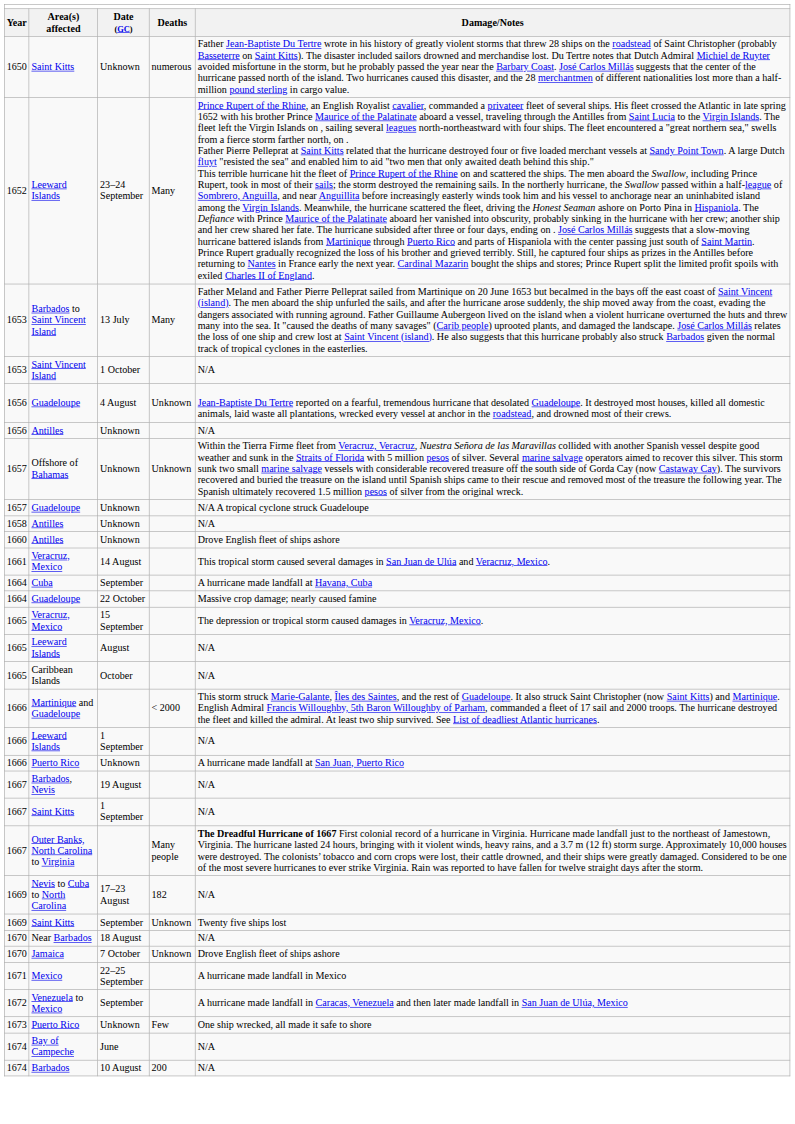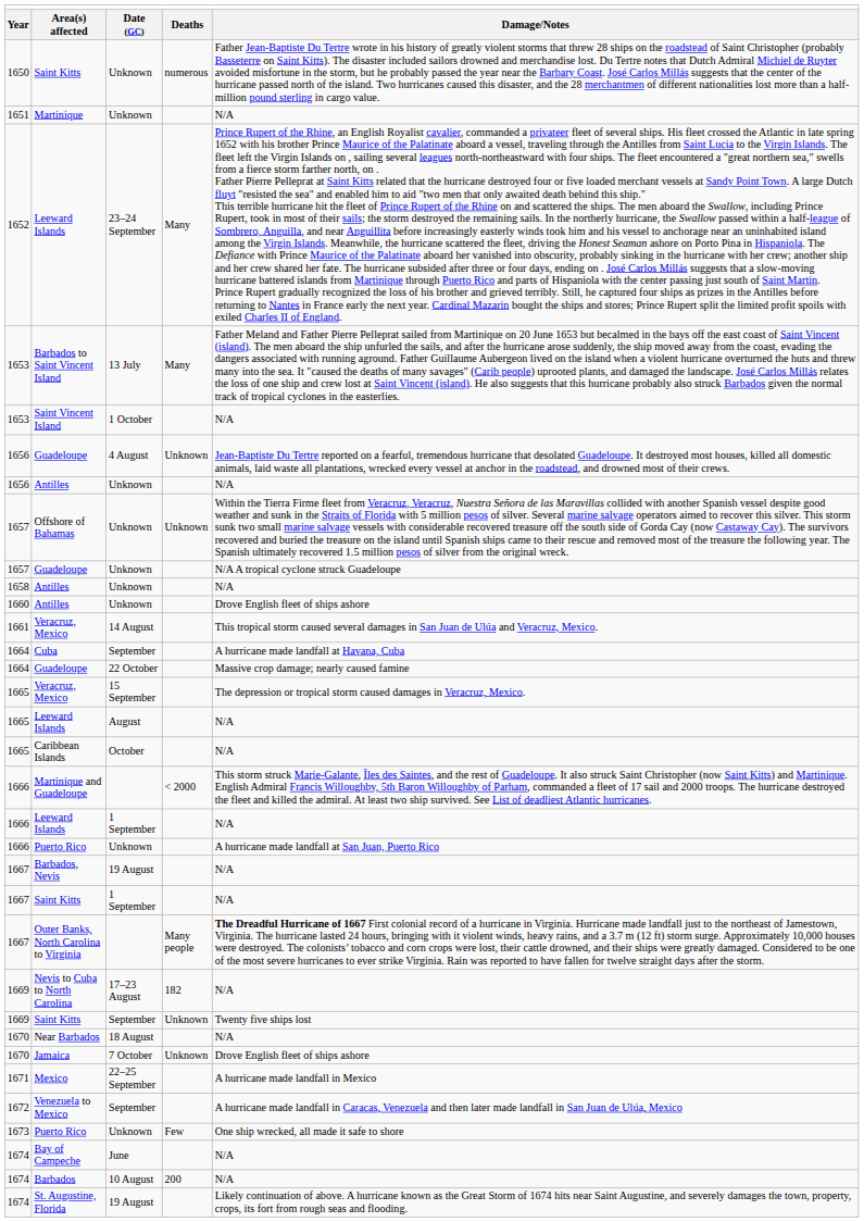 <table class="wikitable">
 <tr style="background:white">
 <td colspan=5></td>
 </tr>
 <tr>
 <th>Year</th>
 <th>Area(s) affected</th>
 <th>Date<br><small>(<a href='#'>GC</a>)</small></th>
 <th>Deaths</th>
 <th>Damage/Notes</th>
 </tr>
 <tr>
 <td>1650</td>
 <td><a href='#'>Saint Kitts</a></td>
 <td>Unknown</td>
 <td>numerous</td>
 <td>Father <a href='#'>Jean-Baptiste Du Tertre</a> wrote in his history of greatly violent storms that threw 28 ships on the <a href='#'>roadstead</a> of Saint Christopher (probably <a href='#'>Basseterre</a> on <a href='#'>Saint Kitts</a>). The disaster included sailors drowned and merchandise lost. Du Tertre notes that Dutch Admiral <a href='#'>Michiel de Ruyter</a> avoided misfortune in the storm, but he probably passed the year near the <a href='#'>Barbary Coast</a>. <a href='#'>José Carlos Millás</a> suggests that the center of the hurricane passed north of the island. Two hurricanes caused this disaster, and the 28 <a href='#'>merchantmen</a> of different nationalities lost more than a half-million <a href='#'>pound sterling</a> in cargo value.</td>
+</tr>
+<tr>
+<td>1651</td>
+<td><a href='#'>Martinique</a></td>
+<td>Unknown</td>
+<td></td>
+<td>N/A </td>
 </tr>
 <tr>
 <td>1652</td>
 <td><a href='#'>Leeward Islands</a></td>
 <td>23–24 September</td>
 <td>Many</td>
 <td><a href='#'>Prince Rupert of the Rhine</a>, an English Royalist <a href='#'>cavalier</a>, commanded a <a href='#'>privateer</a> fleet of several ships. His fleet crossed the Atlantic in late spring 1652 with his brother Prince <a href='#'>Maurice of the Palatinate</a> aboard a vessel, traveling through the Antilles from <a href='#'>Saint Lucia</a> to the <a href='#'>Virgin Islands</a>. The fleet left the Virgin Islands on , sailing several <a href='#'>leagues</a> north-northeastward with four ships. The fleet encountered a "great northern sea," swells from a fierce storm farther north, on .<br>Father Pierre Pelleprat at <a href='#'>Saint Kitts</a> related that the hurricane destroyed four or five loaded merchant vessels at <a href='#'>Sandy Point Town</a>. A large Dutch <a href='#'>fluyt</a> "resisted the sea" and enabled him to aid "two men that only awaited death behind this ship."<br>This terrible hurricane hit the fleet of <a href='#'>Prince Rupert of the Rhine</a> on  and scattered the ships. The men aboard the <em>Swallow</em>, including Prince Rupert, took in most of their <a href='#'>sails</a>; the storm destroyed the remaining sails. In the northerly hurricane, the <em>Swallow</em> passed within a half-<a href='#'>league</a> of <a href='#'>Sombrero, Anguilla</a>, and near <a href='#'>Anguillita</a> before increasingly easterly winds took him and his vessel to anchorage near an uninhabited island among the <a href='#'>Virgin Islands</a>. Meanwhile, the hurricane scattered the fleet, driving the <em>Honest Seaman</em> ashore on Porto Pina in <a href='#'>Hispaniola</a>. The <em>Defiance</em> with Prince <a href='#'>Maurice of the Palatinate</a> aboard her vanished into obscurity, probably sinking in the hurricane with her crew; another ship and her crew shared her fate. The hurricane subsided after three or four days, ending on . <a href='#'>José Carlos Millás</a> suggests that a slow-moving hurricane battered islands from <a href='#'>Martinique</a> through <a href='#'>Puerto Rico</a> and parts of Hispaniola with the center passing just south of <a href='#'>Saint Martin</a>.<br>Prince Rupert gradually recognized the loss of his brother and grieved terribly. Still, he captured four ships as prizes in the Antilles before returning to <a href='#'>Nantes</a> in France early the next year. <a href='#'>Cardinal Mazarin</a> bought the ships and stores; Prince Rupert split the limited profit spoils with exiled <a href='#'>Charles II of England</a>.</td>
 </tr>
 <tr>
 <td>1653</td>
 <td><a href='#'>Barbados</a> to <a href='#'>Saint Vincent Island</a></td>
 <td>13 July</td>
 <td>Many</td>
 <td>Father Meland and Father Pierre Pelleprat sailed from Martinique on 20 June 1653 but becalmed in the bays off the east coast of <a href='#'>Saint Vincent (island)</a>. The men aboard the ship unfurled the sails, and after the hurricane arose suddenly, the ship moved away from the coast, evading the dangers associated with running aground. Father Guillaume Aubergeon lived on the island when a violent hurricane overturned the huts and threw many into the sea. It "caused the deaths of many savages" (<a href='#'>Carib people</a>) uprooted plants, and damaged the landscape. <a href='#'>José Carlos Millás</a> relates the loss of one ship and crew lost at <a href='#'>Saint Vincent (island)</a>. He also suggests that this hurricane probably also struck <a href='#'>Barbados</a> given the normal track of tropical cyclones in the easterlies.</td>
 </tr>
 <tr>
 <td>1653</td>
 <td><a href='#'>Saint Vincent Island</a></td>
 <td>1 October</td>
 <td></td>
 <td>N/A </td>
 </tr>
 <tr>
 <td>1656</td>
 <td><a href='#'>Guadeloupe</a></td>
 <td>4 August</td>
 <td>Unknown</td>
 <td><br><a href='#'>Jean-Baptiste Du Tertre</a> reported on a fearful, tremendous hurricane that desolated <a href='#'>Guadeloupe</a>. It destroyed most houses, killed all domestic animals, laid waste all plantations, wrecked every vessel at anchor in the <a href='#'>roadstead</a>, and drowned most of their crews.</td>
 </tr>
 <tr>
 <td>1656</td>
 <td><a href='#'>Antilles</a></td>
 <td>Unknown</td>
 <td></td>
 <td>N/A </td>
 </tr>
 <tr>
 <td>1657</td>
 <td>Offshore of <a href='#'>Bahamas</a></td>
 <td>Unknown</td>
 <td>Unknown</td>
 <td>Within the Tierra Firme fleet from <a href='#'>Veracruz, Veracruz</a>, <em>Nuestra Señora de las Maravillas</em> collided with another Spanish vessel despite good weather and sunk in the <a href='#'>Straits of Florida</a> with 5 million <a href='#'>pesos</a> of silver. Several <a href='#'>marine salvage</a> operators aimed to recover this silver. This storm sunk two small <a href='#'>marine salvage</a> vessels with considerable recovered treasure off the south side of Gorda Cay (now <a href='#'>Castaway Cay</a>). The survivors recovered and buried the treasure on the island until Spanish ships came to their rescue and removed most of the treasure the following year. The Spanish ultimately recovered 1.5 million <a href='#'>pesos</a> of silver from the original wreck.</td>
 </tr>
 <tr>
 <td>1657</td>
 <td><a href='#'>Guadeloupe</a></td>
 <td>Unknown</td>
 <td></td>
 <td>N/A A tropical cyclone struck Guadeloupe </td>
 </tr>
 <tr>
 <td>1658</td>
 <td><a href='#'>Antilles</a></td>
 <td>Unknown</td>
 <td></td>
 <td>N/A </td>
 </tr>
 <tr>
 <td>1660</td>
 <td><a href='#'>Antilles</a></td>
 <td>Unknown</td>
 <td></td>
 <td>Drove English fleet of ships ashore</td>
 </tr>
 <tr>
 <td>1661</td>
 <td><a href='#'>Veracruz, Mexico</a></td>
 <td>14 August</td>
 <td></td>
 <td>This tropical storm caused several damages in <a href='#'>San Juan de Ulúa</a> and <a href='#'>Veracruz, Mexico</a>.</td>
 </tr>
 <tr>
 <td>1664</td>
 <td><a href='#'>Cuba</a></td>
 <td>September</td>
 <td></td>
 <td>A hurricane made landfall at <a href='#'>Havana, Cuba</a></td>
 </tr>
 <tr>
 <td>1664</td>
 <td><a href='#'>Guadeloupe</a></td>
 <td>22 October</td>
 <td></td>
 <td>Massive crop damage; nearly caused famine</td>
 </tr>
 <tr>
 <td>1665</td>
 <td><a href='#'>Veracruz, Mexico</a></td>
 <td>15 September</td>
 <td></td>
 <td>The depression or tropical storm caused damages in <a href='#'>Veracruz, Mexico</a>.</td>
 </tr>
 <tr>
 <td>1665</td>
 <td><a href='#'>Leeward Islands</a></td>
 <td>August</td>
 <td></td>
 <td>N/A </td>
 </tr>
 <tr>
 <td>1665</td>
 <td>Caribbean Islands</td>
 <td>October</td>
 <td></td>
 <td>N/A </td>
 </tr>
 <tr>
 <td>1666</td>
 <td><a href='#'>Martinique</a> and <a href='#'>Guadeloupe</a></td>
 <td></td>
 <td>< 2000</td>
 <td>This storm struck <a href='#'>Marie-Galante</a>, <a href='#'>Îles des Saintes</a>, and the rest of <a href='#'>Guadeloupe</a>. It also struck Saint Christopher (now <a href='#'>Saint Kitts</a>) and <a href='#'>Martinique</a>. English Admiral <a href='#'>Francis Willoughby, 5th Baron Willoughby of Parham</a>, commanded a fleet of 17 sail and 2000 troops. The hurricane destroyed the fleet and killed the admiral. At least two ship survived. See <a href='#'>List of deadliest Atlantic hurricanes</a>.</td>
 </tr>
 <tr>
 <td>1666</td>
 <td><a href='#'>Leeward Islands</a></td>
 <td>1 September</td>
 <td></td>
 <td>N/A </td>
 </tr>
 <tr>
 <td>1666</td>
 <td><a href='#'>Puerto Rico</a></td>
 <td>Unknown</td>
 <td></td>
 <td>A hurricane made landfall at <a href='#'>San Juan, Puerto Rico</a></td>
 </tr>
 <tr>
 <td>1667</td>
 <td><a href='#'>Barbados</a>, <a href='#'>Nevis</a></td>
 <td>19 August</td>
 <td></td>
 <td>N/A </td>
 </tr>
 <tr>
 <td>1667</td>
 <td><a href='#'>Saint Kitts</a></td>
 <td>1 September</td>
 <td></td>
 <td>N/A </td>
 </tr>
 <tr>
 <td>1667</td>
 <td><a href='#'>Outer Banks, North Carolina</a> to <a href='#'>Virginia</a></td>
 <td></td>
 <td>Many people</td>
 <td><strong>The Dreadful Hurricane of 1667</strong> First colonial record of a hurricane in Virginia. Hurricane made landfall just to the northeast of Jamestown, Virginia. The hurricane lasted 24 hours, bringing with it violent winds, heavy rains, and a 3.7 m (12 ft) storm surge. Approximately 10,000 houses were destroyed. The colonists’ tobacco and corn crops were lost, their cattle drowned, and their ships were greatly damaged. Considered to be one of the most severe hurricanes to ever strike Virginia. Rain was reported to have fallen for twelve straight days after the storm.</td>
 </tr>
 <tr>
 <td>1669</td>
 <td><a href='#'>Nevis</a> to <a href='#'>Cuba</a> to <a href='#'>North Carolina</a></td>
 <td>17–23 August</td>
 <td>182</td>
 <td>N/A</td>
 </tr>
 <tr>
 <td>1669</td>
 <td><a href='#'>Saint Kitts</a></td>
 <td>September</td>
 <td>Unknown</td>
 <td>Twenty five ships lost</td>
 </tr>
 <tr>
 <td>1670</td>
 <td>Near <a href='#'>Barbados</a></td>
 <td>18 August</td>
 <td></td>
 <td>N/A </td>
 </tr>
 <tr>
 <td>1670</td>
 <td><a href='#'>Jamaica</a></td>
 <td>7 October</td>
 <td>Unknown</td>
 <td>Drove English fleet of ships ashore</td>
 </tr>
 <tr>
 <td>1671</td>
 <td><a href='#'>Mexico</a></td>
 <td>22–25 September</td>
 <td></td>
 <td>A hurricane made landfall in Mexico </td>
 </tr>
 <tr>
 <td>1672</td>
 <td><a href='#'>Venezuela</a> to <a href='#'>Mexico</a></td>
 <td>September</td>
 <td></td>
 <td>A hurricane made landfall in <a href='#'>Caracas, Venezuela</a> and then later made landfall in <a href='#'>San Juan de Ulúa, Mexico</a></td>
 </tr>
 <tr>
 <td>1673</td>
 <td><a href='#'>Puerto Rico</a></td>
 <td>Unknown</td>
 <td>Few</td>
 <td>One ship wrecked, all made it safe to shore</td>
 </tr>
 <tr>
 <td>1674</td>
 <td><a href='#'>Bay of Campeche</a></td>
 <td>June</td>
 <td></td>
 <td>N/A </td>
 </tr>
 <tr>
 <td>1674</td>
 <td><a href='#'>Barbados</a></td>
 <td>10 August</td>
 <td>200</td>
 <td>N/A</td>
 </tr>
+<tr>
+<td>1674</td>
+<td><a href='#'>St. Augustine, Florida</a></td>
+<td>19 August</td>
+<td></td>
+<td>Likely continuation of above. A hurricane known as the Great Storm of 1674 hits near Saint Augustine, and severely damages the town, property, crops, its fort from rough seas and flooding.</td>
+</tr>
 </table>
